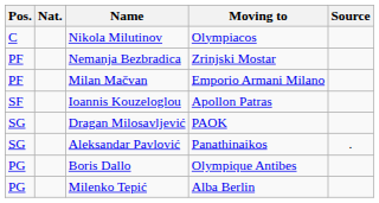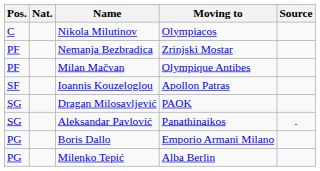 <table class="wikitable">
 <tr>
 <th>Pos.</th>
 <th>Nat.</th>
 <th>Name</th>
 <th>Moving to</th>
 <th>Source</th>
 </tr>
 <tr>
 <td><a href='#'>C</a></td>
 <td></td>
 <td><a href='#'>Nikola Milutinov</a></td>
 <td> <a href='#'>Olympiacos</a></td>
 <td align=center></td>
 </tr>
 <tr>
 <td><a href='#'>PF</a></td>
 <td></td>
 <td><a href='#'>Nemanja Bezbradica</a></td>
 <td> <a href='#'>Zrinjski Mostar</a></td>
 <td align=center></td>
 </tr>
 <tr>
 <td><a href='#'>PF</a></td>
 <td></td>
 <td><a href='#'>Milan Mačvan</a></td>
-<td> <a href='#'>Emporio Armani Milano</a></td>
+<td> <a href='#'>Olympique Antibes</a></td>
 <td align=center></td>
 </tr>
 <tr>
 <td><a href='#'>SF</a></td>
 <td></td>
 <td><a href='#'>Ioannis Kouzeloglou</a></td>
 <td> <a href='#'>Apollon Patras</a></td>
 <td align=center></td>
 </tr>
 <tr>
 <td><a href='#'>SG</a></td>
 <td></td>
 <td><a href='#'>Dragan Milosavljević</a></td>
 <td> <a href='#'>PAOK</a></td>
 <td align=center></td>
 </tr>
 <tr>
 <td><a href='#'>SG</a></td>
 <td></td>
 <td><a href='#'>Aleksandar Pavlović</a></td>
 <td> <a href='#'>Panathinaikos</a></td>
 <td align=center>.</td>
 </tr>
 <tr>
 <td><a href='#'>PG</a></td>
 <td></td>
 <td><a href='#'>Boris Dallo</a></td>
-<td> <a href='#'>Olympique Antibes</a></td>
+<td> <a href='#'>Emporio Armani Milano</a></td>
 <td align=center></td>
 </tr>
 <tr>
 <td><a href='#'>PG</a></td>
 <td></td>
 <td><a href='#'>Milenko Tepić</a></td>
 <td> <a href='#'>Alba Berlin</a></td>
 <td align=center></td>
 </tr>
 </table>
